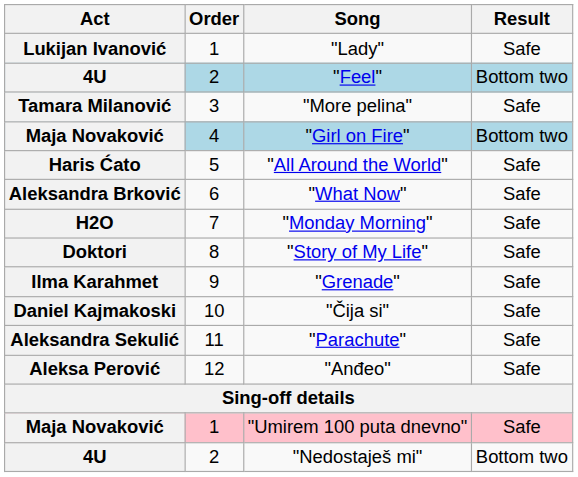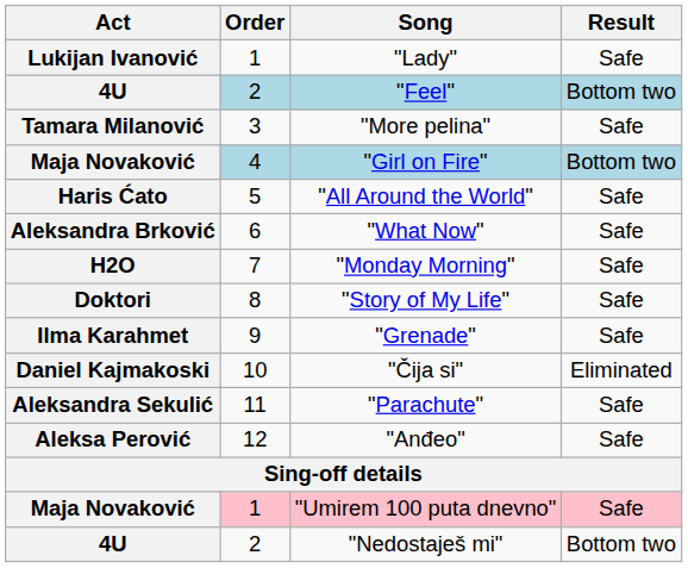 <table class="wikitable plainrowheaders" style="text-align:center;">
 <tr>
 <th scope="col">Act</th>
 <th scope="col">Order</th>
 <th scope="col">Song</th>
 <th scope="col">Result</th>
 </tr>
 <tr>
 <th scope="row">Lukijan Ivanović</th>
 <td>1</td>
 <td>"Lady"</td>
 <td>Safe</td>
 </tr>
 <tr style="background:lightblue;">
 <th scope="row">4U</th>
 <td>2</td>
 <td>"<a href='#'>Feel</a>"</td>
 <td>Bottom two</td>
 </tr>
 <tr>
 <th scope="row">Tamara Milanović</th>
 <td>3</td>
 <td>"More pelina"</td>
 <td>Safe</td>
 </tr>
 <tr style="background:lightblue;">
 <th scope="row">Maja Novaković</th>
 <td>4</td>
 <td>"<a href='#'>Girl on Fire</a>"</td>
 <td>Bottom two</td>
 </tr>
 <tr>
 <th scope="row">Haris Ćato</th>
 <td>5</td>
 <td>"<a href='#'>All Around the World</a>"</td>
 <td>Safe</td>
 </tr>
 <tr>
 <th scope="row">Aleksandra Brković</th>
 <td>6</td>
 <td>"<a href='#'>What Now</a>"</td>
 <td>Safe</td>
 </tr>
 <tr>
 <th scope="row">H2O</th>
 <td>7</td>
 <td>"<a href='#'>Monday Morning</a>"</td>
 <td>Safe</td>
 </tr>
 <tr>
 <th scope="row">Doktori</th>
 <td>8</td>
 <td>"<a href='#'>Story of My Life</a>"</td>
 <td>Safe</td>
 </tr>
 <tr>
 <th scope="row">Ilma Karahmet</th>
 <td>9</td>
 <td>"<a href='#'>Grenade</a>"</td>
 <td>Safe</td>
 </tr>
 <tr>
 <th scope="row">Daniel Kajmakoski</th>
 <td>10</td>
 <td>"Čija si"</td>
-<td>Safe</td>
+<td>Eliminated</td>
 </tr>
 <tr>
 <th scope="row">Aleksandra Sekulić</th>
 <td>11</td>
 <td>"<a href='#'>Parachute</a>"</td>
 <td>Safe</td>
 </tr>
 <tr>
 <th scope="row">Aleksa Perović</th>
 <td>12</td>
 <td>"Anđeo"</td>
 <td>Safe</td>
 </tr>
 <tr>
 <th colspan="4">Sing-off details</th>
 </tr>
 <tr style="background:pink;">
 <th scope="row">Maja Novaković</th>
 <td>1</td>
 <td>"Umirem 100 puta dnevno"</td>
 <td>Safe</td>
 </tr>
 <tr>
 <th scope="row">4U</th>
 <td>2</td>
 <td>"Nedostaješ mi"</td>
 <td>Bottom two</td>
 </tr>
 </table>
